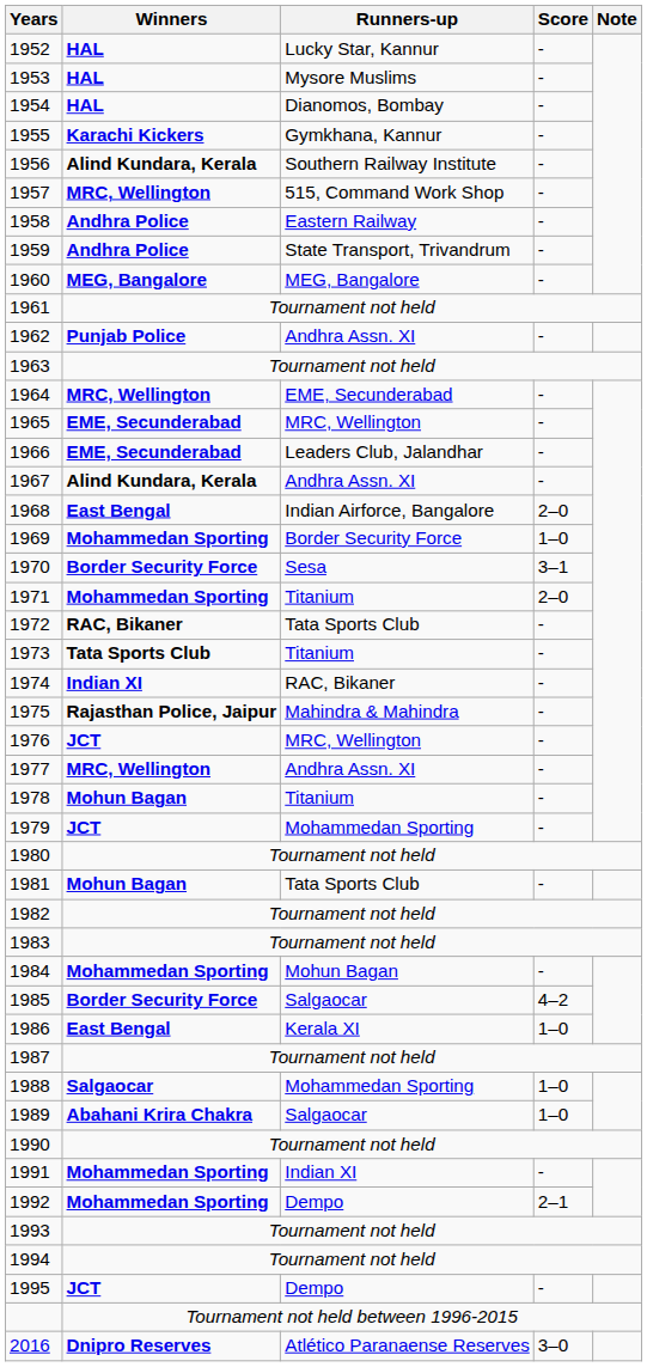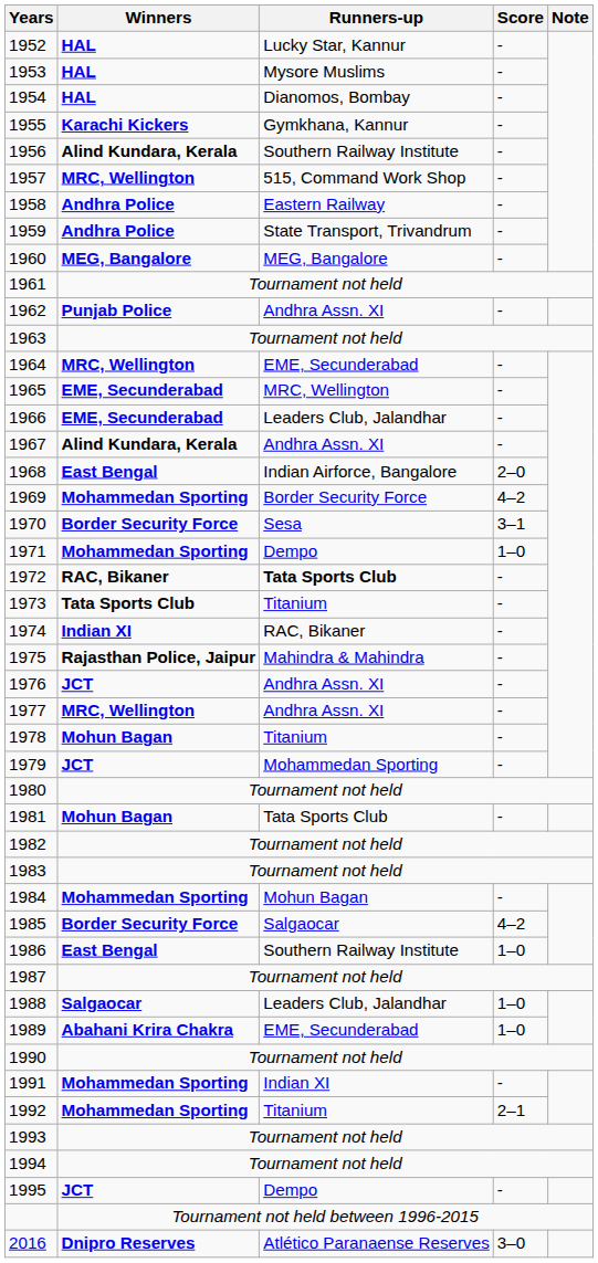 <table class="wikitable">
 <tr>
 <th>Years</th>
 <th>Winners</th>
 <th>Runners-up</th>
 <th>Score</th>
 <th>Note</th>
 </tr>
 <tr>
 <td>1952</td>
 <td><strong><a href='#'>HAL</a></strong></td>
 <td>Lucky Star, Kannur</td>
 <td>-</td>
 </tr>
 <tr>
 <td>1953</td>
 <td><strong><a href='#'>HAL</a></strong></td>
 <td>Mysore Muslims</td>
 <td>-</td>
 </tr>
 <tr>
 <td>1954</td>
 <td><strong><a href='#'>HAL</a></strong></td>
 <td>Dianomos, Bombay</td>
 <td>-</td>
 </tr>
 <tr>
 <td>1955</td>
 <td> <strong><a href='#'>Karachi Kickers</a></strong></td>
 <td>Gymkhana, Kannur</td>
 <td>-</td>
 </tr>
 <tr>
 <td>1956</td>
 <td><strong>Alind Kundara, Kerala</strong></td>
 <td>Southern Railway Institute</td>
 <td>-</td>
 </tr>
 <tr>
 <td>1957</td>
 <td><strong><a href='#'>MRC, Wellington</a></strong></td>
 <td>515, Command Work Shop</td>
 <td>-</td>
 </tr>
 <tr>
 <td>1958</td>
 <td><strong><a href='#'>Andhra Police</a></strong></td>
 <td><a href='#'>Eastern Railway</a></td>
 <td>-</td>
 </tr>
 <tr>
 <td>1959</td>
 <td><strong><a href='#'>Andhra Police</a></strong></td>
 <td>State Transport, Trivandrum</td>
 <td>-</td>
 </tr>
 <tr>
 <td>1960</td>
 <td><strong><a href='#'>MEG, Bangalore</a></strong></td>
 <td><a href='#'>MEG, Bangalore</a></td>
 <td>-</td>
 </tr>
 <tr>
 <td>1961</td>
 <td colspan="4" align="center"><em>Tournament not held</em></td>
 </tr>
 <tr>
 <td>1962</td>
 <td><strong><a href='#'>Punjab Police</a></strong></td>
 <td><a href='#'>Andhra Assn. XI</a></td>
 <td>-</td>
 </tr>
 <tr>
 <td>1963</td>
 <td colspan="4" align="center"><em>Tournament not held</em></td>
 </tr>
 <tr>
 <td>1964</td>
 <td><strong><a href='#'>MRC, Wellington</a></strong></td>
 <td><a href='#'>EME, Secunderabad</a></td>
 <td>-</td>
 </tr>
 <tr>
 <td>1965</td>
 <td><strong><a href='#'>EME, Secunderabad</a></strong></td>
 <td><a href='#'>MRC, Wellington</a></td>
 <td>-</td>
 </tr>
 <tr>
 <td>1966</td>
 <td><strong><a href='#'>EME, Secunderabad</a></strong></td>
 <td>Leaders Club, Jalandhar</td>
 <td>-</td>
 </tr>
 <tr>
 <td>1967</td>
 <td><strong>Alind Kundara, Kerala</strong></td>
 <td><a href='#'>Andhra Assn. XI</a></td>
 <td>-</td>
 </tr>
 <tr>
 <td>1968</td>
 <td><strong><a href='#'>East Bengal</a></strong></td>
 <td>Indian Airforce, Bangalore</td>
 <td>2–0</td>
 </tr>
 <tr>
 <td>1969</td>
 <td><strong><a href='#'>Mohammedan Sporting</a></strong></td>
 <td><a href='#'>Border Security Force</a></td>
-<td>1–0</td>
+<td>4–2</td>
 </tr>
 <tr>
 <td>1970</td>
 <td><strong><a href='#'>Border Security Force</a></strong></td>
 <td><a href='#'>Sesa</a></td>
 <td>3–1</td>
 </tr>
 <tr>
 <td>1971</td>
 <td><strong><a href='#'>Mohammedan Sporting</a></strong></td>
-<td><a href='#'>Titanium</a></td>
-<td>2–0</td>
+<td><a href='#'>Dempo</a></td>
+<td>1–0</td>
 </tr>
 <tr>
 <td>1972</td>
 <td><strong>RAC, Bikaner</strong></td>
-<td>Tata Sports Club</td>
+<td><strong>Tata Sports Club</strong></td>
 <td>-</td>
 </tr>
 <tr>
 <td>1973</td>
 <td><strong>Tata Sports Club</strong></td>
 <td><a href='#'>Titanium</a></td>
 <td>-</td>
 </tr>
 <tr>
 <td>1974</td>
 <td><strong><a href='#'>Indian XI</a></strong></td>
 <td>RAC, Bikaner</td>
 <td>-</td>
 </tr>
 <tr>
 <td>1975</td>
 <td><strong>Rajasthan Police, Jaipur</strong></td>
 <td><a href='#'>Mahindra & Mahindra</a></td>
 <td>-</td>
 </tr>
 <tr>
 <td>1976</td>
 <td><strong><a href='#'>JCT</a></strong></td>
-<td><a href='#'>MRC, Wellington</a></td>
+<td><a href='#'>Andhra Assn. XI</a></td>
 <td>-</td>
 </tr>
 <tr>
 <td>1977</td>
 <td><strong><a href='#'>MRC, Wellington</a></strong></td>
 <td><a href='#'>Andhra Assn. XI</a></td>
 <td>-</td>
 </tr>
 <tr>
 <td>1978</td>
 <td><strong><a href='#'>Mohun Bagan</a></strong></td>
 <td><a href='#'>Titanium</a></td>
 <td>-</td>
 </tr>
 <tr>
 <td>1979</td>
 <td><strong><a href='#'>JCT</a></strong></td>
 <td><a href='#'>Mohammedan Sporting</a></td>
 <td>-</td>
 </tr>
 <tr>
 <td>1980</td>
 <td colspan="4" align="center"><em>Tournament not held</em></td>
 </tr>
 <tr>
 <td>1981</td>
 <td><strong><a href='#'>Mohun Bagan</a></strong></td>
 <td>Tata Sports Club</td>
 <td>-</td>
 </tr>
 <tr>
 <td>1982</td>
 <td colspan="4" align="center"><em>Tournament not held</em></td>
 </tr>
 <tr>
 <td>1983</td>
 <td colspan="4" align="center"><em>Tournament not held</em></td>
 </tr>
 <tr>
 <td>1984</td>
 <td><strong><a href='#'>Mohammedan Sporting</a></strong></td>
 <td><a href='#'>Mohun Bagan</a></td>
 <td>-</td>
 </tr>
 <tr>
 <td>1985</td>
 <td><strong><a href='#'>Border Security Force</a></strong></td>
 <td><a href='#'>Salgaocar</a></td>
 <td>4–2</td>
 </tr>
 <tr>
 <td>1986</td>
 <td><strong><a href='#'>East Bengal</a></strong></td>
-<td><a href='#'>Kerala XI</a></td>
+<td>Southern Railway Institute</td>
 <td>1–0</td>
 </tr>
 <tr>
 <td>1987</td>
 <td colspan="4" align="center"><em>Tournament not held</em></td>
 </tr>
 <tr>
 <td>1988</td>
 <td><strong><a href='#'>Salgaocar</a></strong></td>
-<td><a href='#'>Mohammedan Sporting</a></td>
+<td>Leaders Club, Jalandhar</td>
 <td>1–0</td>
 </tr>
 <tr>
 <td>1989</td>
 <td> <strong><a href='#'>Abahani Krira Chakra</a></strong></td>
-<td><a href='#'>Salgaocar</a></td>
+<td><a href='#'>EME, Secunderabad</a></td>
 <td>1–0</td>
 </tr>
 <tr>
 <td>1990</td>
 <td colspan="4" align="center"><em>Tournament not held</em></td>
 </tr>
 <tr>
 <td>1991</td>
 <td><strong><a href='#'>Mohammedan Sporting</a></strong></td>
 <td><a href='#'>Indian XI</a></td>
 <td>-</td>
 </tr>
 <tr>
 <td>1992</td>
 <td><strong><a href='#'>Mohammedan Sporting</a></strong></td>
-<td><a href='#'>Dempo</a></td>
+<td><a href='#'>Titanium</a></td>
 <td>2–1</td>
 </tr>
 <tr>
 <td>1993</td>
 <td colspan="4" align="center"><em>Tournament not held</em></td>
 </tr>
 <tr>
 <td>1994</td>
 <td colspan="4" align="center"><em>Tournament not held</em></td>
 </tr>
 <tr>
 <td>1995</td>
 <td><strong><a href='#'>JCT</a></strong></td>
 <td><a href='#'>Dempo</a></td>
 <td>-</td>
 </tr>
 <tr>
 <td></td>
 <td colspan="4" align="center"><em>Tournament not held between 1996-2015</em></td>
 </tr>
 <tr>
 <td><a href='#'>2016</a></td>
 <td> <strong><a href='#'>Dnipro Reserves</a></strong></td>
 <td> <a href='#'>Atlético Paranaense Reserves</a></td>
 <td>3–0</td>
 <td></td>
 </tr>
 </table>
